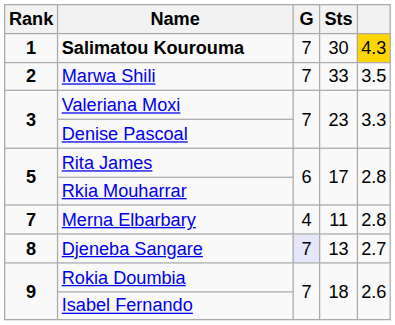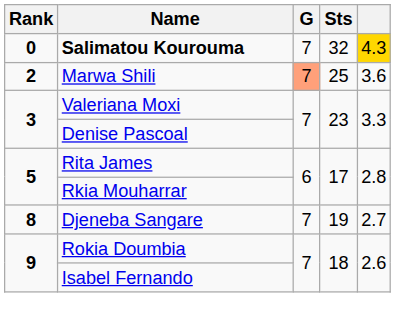 <table class="wikitable" style="text-align:center; font-size:90%;">
 <tr>
 <th width=10px>Rank</th>
 <th width=180px>Name</th>
 <th width=15px>G</th>
 <th width=10px>Sts</th>
 <th width=10px></th>
 </tr>
 <tr>
-<td><strong>1</strong></td>
+<td><strong>0</strong></td>
 <td align=left> <strong>Salimatou Kourouma</strong></td>
 <td>7</td>
-<td>30</td>
+<td>32</td>
 <td style="background: gold;">4.3</td>
 </tr>
 <tr>
 <td><strong>2</strong></td>
 <td align=left> <a href='#'>Marwa Shili</a></td>
-<td>7</td>
-<td>33</td>
-<td>3.5</td>
+<td style="background: lightsalmon;">7</td>
+<td>25</td>
+<td>3.6</td>
 </tr>
 <tr>
 <td rowspan=2><strong>3</strong></td>
 <td align=left> <a href='#'>Valeriana Moxi</a></td>
 <td rowspan=2>7</td>
 <td rowspan=2>23</td>
 <td rowspan=2>3.3</td>
 </tr>
 <tr>
 <td align=left> <a href='#'>Denise Pascoal</a></td>
 </tr>
 <tr>
 <td rowspan=2><strong>5</strong></td>
 <td align=left> <a href='#'>Rita James</a></td>
 <td rowspan=2>6</td>
 <td rowspan=2>17</td>
 <td rowspan=2>2.8</td>
 </tr>
 <tr>
 <td align=left> <a href='#'>Rkia Mouharrar</a></td>
 </tr>
 <tr>
-<td><strong>7</strong></td>
-<td align=left> <a href='#'>Merna Elbarbary</a></td>
-<td>4</td>
-<td>11</td>
-<td>2.8</td>
-</tr>
-<tr>
 <td><strong>8</strong></td>
 <td align=left> <a href='#'>Djeneba Sangare</a></td>
-<td style="background: lavender;">7</td>
-<td>13</td>
+<td>7</td>
+<td>19</td>
 <td>2.7</td>
 </tr>
 <tr>
 <td rowspan=2><strong>9</strong></td>
 <td align=left> <a href='#'>Rokia Doumbia</a></td>
 <td rowspan=2>7</td>
 <td rowspan=2>18</td>
 <td rowspan=2>2.6</td>
 </tr>
 <tr>
 <td align=left> <a href='#'>Isabel Fernando</a></td>
 </tr>
 </table>
